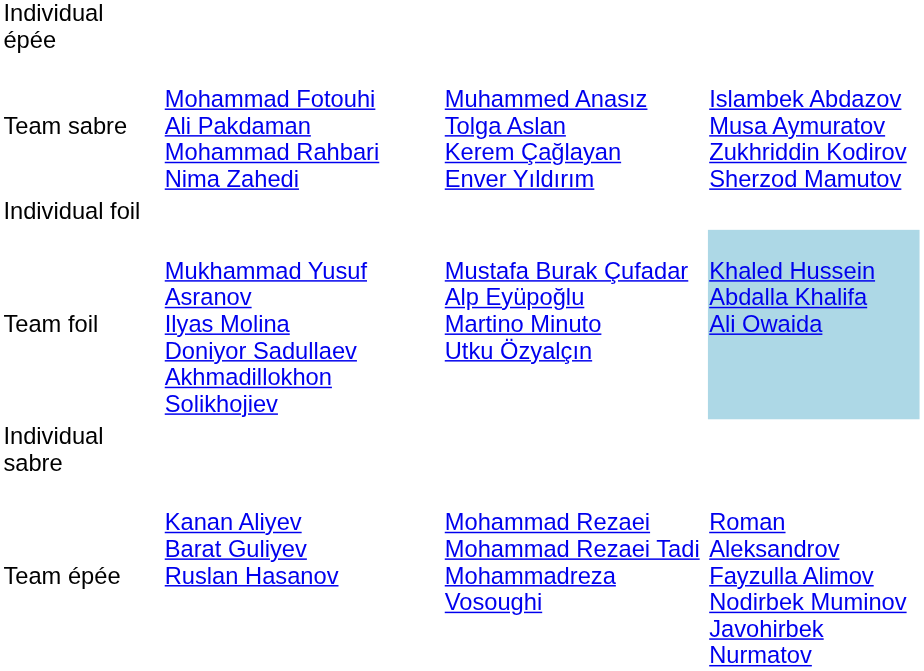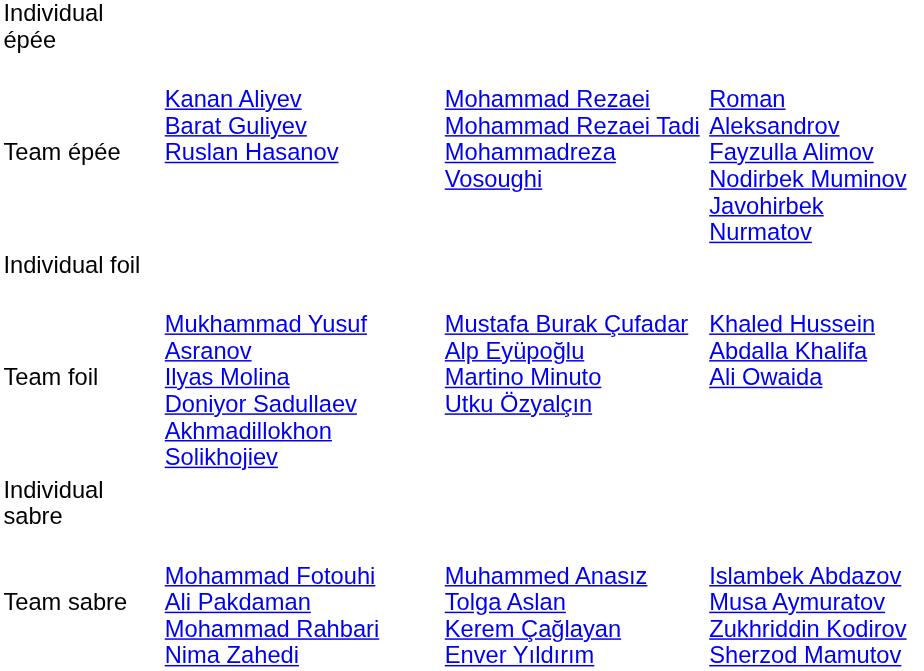 <table>
 <tr>
 <td rowspan=2>Individual épée</td>
 <td rowspan=2></td>
 <td rowspan=2></td>
 <td></td>
 </tr>
 <tr>
 <td></td>
 </tr>
 <tr>
-<td>Team sabre</td>
-<td><br><a href='#'>Mohammad Fotouhi</a><br><a href='#'>Ali Pakdaman</a><br><a href='#'>Mohammad Rahbari</a><br><a href='#'>Nima Zahedi</a></td>
-<td><br><a href='#'>Muhammed Anasız</a><br><a href='#'>Tolga Aslan</a><br><a href='#'>Kerem Çağlayan</a><br><a href='#'>Enver Yıldırım</a></td>
-<td><br><a href='#'>Islambek Abdazov</a><br><a href='#'>Musa Aymuratov</a><br><a href='#'>Zukhriddin Kodirov</a><br><a href='#'>Sherzod Mamutov</a></td>
+<td>Team épée</td>
+<td valign=top><br><a href='#'>Kanan Aliyev</a><br><a href='#'>Barat Guliyev</a><br><a href='#'>Ruslan Hasanov</a></td>
+<td valign=top><br><a href='#'>Mohammad Rezaei</a><br><a href='#'>Mohammad Rezaei Tadi</a><br><a href='#'>Mohammadreza Vosoughi</a></td>
+<td valign=top><br><a href='#'>Roman Aleksandrov</a><br><a href='#'>Fayzulla Alimov</a><br><a href='#'>Nodirbek Muminov</a><br><a href='#'>Javohirbek Nurmatov</a></td>
 </tr>
 <tr>
 <td rowspan=2>Individual foil</td>
 <td rowspan=2></td>
 <td rowspan=2></td>
 <td></td>
 </tr>
 <tr>
 <td></td>
 </tr>
 <tr>
 <td>Team foil</td>
 <td valign=top><br><a href='#'>Mukhammad Yusuf Asranov</a><br><a href='#'>Ilyas Molina</a><br><a href='#'>Doniyor Sadullaev</a><br><a href='#'>Akhmadillokhon Solikhojiev</a></td>
 <td valign=top><br><a href='#'>Mustafa Burak Çufadar</a><br><a href='#'>Alp Eyüpoğlu</a><br><a href='#'>Martino Minuto</a><br><a href='#'>Utku Özyalçın</a></td>
-<td valign=top style="background: lightblue;"><br><a href='#'>Khaled Hussein</a><br><a href='#'>Abdalla Khalifa</a><br><a href='#'>Ali Owaida</a></td>
+<td valign=top><br><a href='#'>Khaled Hussein</a><br><a href='#'>Abdalla Khalifa</a><br><a href='#'>Ali Owaida</a></td>
 </tr>
 <tr>
 <td rowspan=2>Individual sabre</td>
 <td rowspan=2></td>
 <td rowspan=2></td>
 <td></td>
 </tr>
 <tr>
 <td></td>
 </tr>
 <tr>
-<td>Team épée</td>
-<td valign=top><br><a href='#'>Kanan Aliyev</a><br><a href='#'>Barat Guliyev</a><br><a href='#'>Ruslan Hasanov</a></td>
-<td valign=top><br><a href='#'>Mohammad Rezaei</a><br><a href='#'>Mohammad Rezaei Tadi</a><br><a href='#'>Mohammadreza Vosoughi</a></td>
-<td valign=top><br><a href='#'>Roman Aleksandrov</a><br><a href='#'>Fayzulla Alimov</a><br><a href='#'>Nodirbek Muminov</a><br><a href='#'>Javohirbek Nurmatov</a></td>
+<td>Team sabre</td>
+<td><br><a href='#'>Mohammad Fotouhi</a><br><a href='#'>Ali Pakdaman</a><br><a href='#'>Mohammad Rahbari</a><br><a href='#'>Nima Zahedi</a></td>
+<td><br><a href='#'>Muhammed Anasız</a><br><a href='#'>Tolga Aslan</a><br><a href='#'>Kerem Çağlayan</a><br><a href='#'>Enver Yıldırım</a></td>
+<td><br><a href='#'>Islambek Abdazov</a><br><a href='#'>Musa Aymuratov</a><br><a href='#'>Zukhriddin Kodirov</a><br><a href='#'>Sherzod Mamutov</a></td>
 </tr>
 </table>
